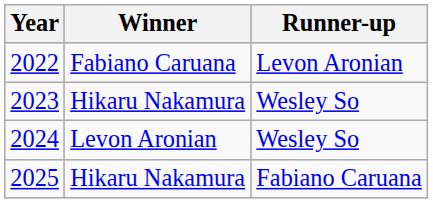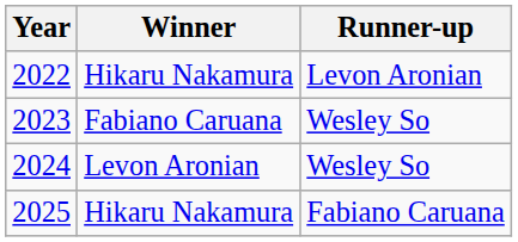 <table class=wikitable>
 <tr>
 <th>Year</th>
 <th>Winner</th>
 <th>Runner-up</th>
 </tr>
 <tr>
 <td><a href='#'>2022</a></td>
-<td><a href='#'>Fabiano Caruana</a></td>
+<td><a href='#'>Hikaru Nakamura</a></td>
 <td><a href='#'>Levon Aronian</a></td>
 </tr>
 <tr>
 <td><a href='#'>2023</a></td>
-<td><a href='#'>Hikaru Nakamura</a></td>
+<td><a href='#'>Fabiano Caruana</a></td>
 <td><a href='#'>Wesley So</a></td>
 </tr>
 <tr>
 <td><a href='#'>2024</a></td>
 <td><a href='#'>Levon Aronian</a></td>
 <td><a href='#'>Wesley So</a></td>
 </tr>
 <tr>
 <td><a href='#'>2025</a></td>
 <td><a href='#'>Hikaru Nakamura</a></td>
 <td><a href='#'>Fabiano Caruana</a></td>
 </tr>
 </table>
